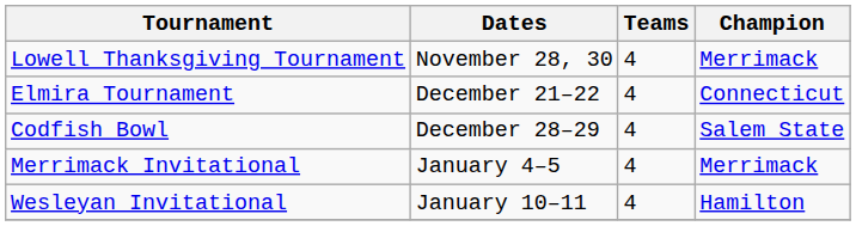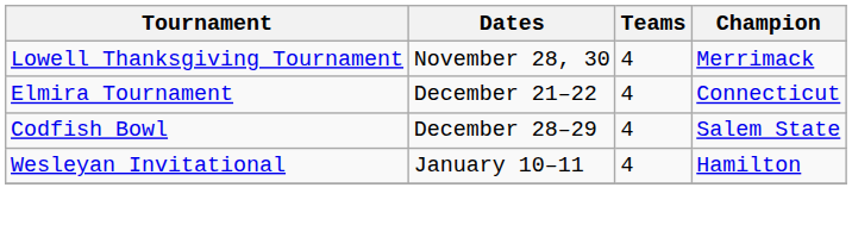 <table class="wikitable">
 <tr>
 <th>Tournament</th>
 <th>Dates</th>
 <th>Teams</th>
 <th>Champion</th>
 </tr>
 <tr>
 <td><a href='#'>Lowell Thanksgiving Tournament</a></td>
 <td>November 28, 30</td>
 <td>4</td>
 <td><a href='#'>Merrimack</a></td>
 </tr>
 <tr>
 <td><a href='#'>Elmira Tournament</a></td>
 <td>December 21–22</td>
 <td>4</td>
 <td><a href='#'>Connecticut</a></td>
 </tr>
 <tr>
 <td><a href='#'>Codfish Bowl</a></td>
 <td>December 28–29</td>
 <td>4</td>
 <td><a href='#'>Salem State</a></td>
 </tr>
 <tr>
-<td><a href='#'>Merrimack Invitational</a></td>
-<td>January 4–5</td>
-<td>4</td>
-<td><a href='#'>Merrimack</a></td>
-</tr>
-<tr>
 <td><a href='#'>Wesleyan Invitational</a></td>
 <td>January 10–11</td>
 <td>4</td>
 <td><a href='#'>Hamilton</a></td>
 </tr>
 <tr>
 </tr>
 </table>
